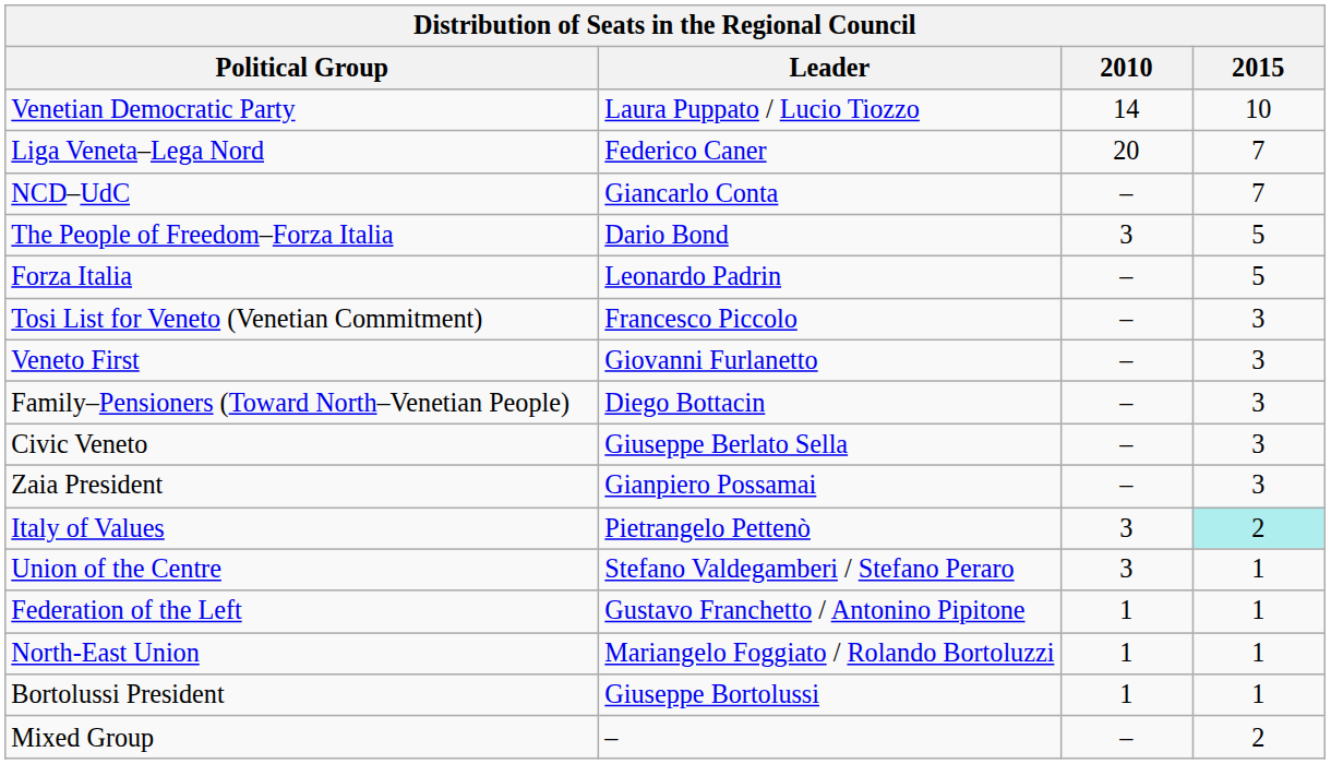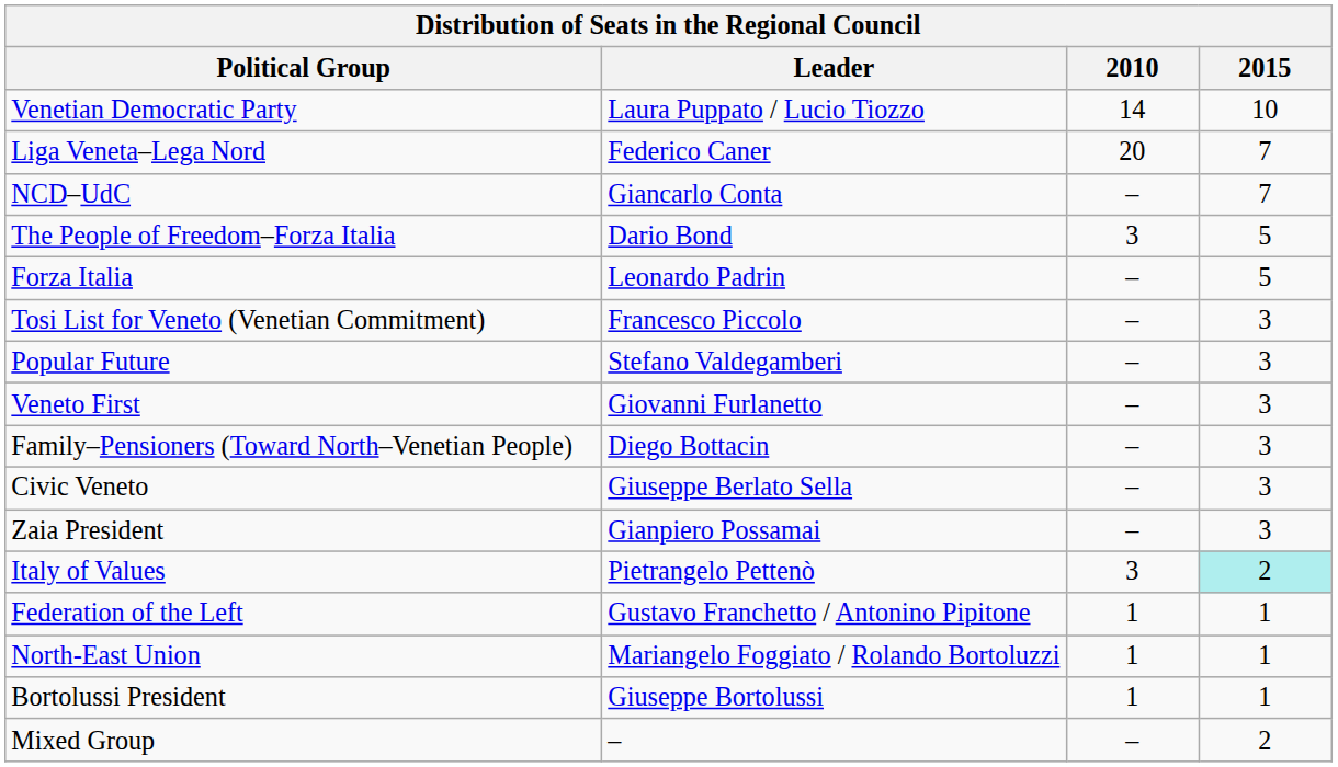 <table class="wikitable">
 <tr>
 <th colspan=4>Distribution of Seats in the Regional Council</th>
 </tr>
 <tr>
 <th width="45%" align="left">Political Group</th>
 <th width="35%" align="left">Leader</th>
 <th width="10%" align="center">2010</th>
 <th width="10%" align="center">2015</th>
 </tr>
 <tr>
 <td width="45%" align="left"><a href='#'>Venetian Democratic Party</a></td>
 <td width="35%" align="left"><a href='#'>Laura Puppato</a> / <a href='#'>Lucio Tiozzo</a></td>
 <td width="10%" align="center">14</td>
 <td width="10%" align="center">10</td>
 </tr>
 <tr>
 <td width="45%" align="left"><a href='#'>Liga Veneta</a>–<a href='#'>Lega Nord</a></td>
 <td width="35%" align="left"><a href='#'>Federico Caner</a></td>
 <td width="10%" align="center">20</td>
 <td width="10%" align="center">7</td>
 </tr>
 <tr>
 <td width="45%" align="left"><a href='#'>NCD</a>–<a href='#'>UdC</a></td>
 <td width="35%" align="left"><a href='#'>Giancarlo Conta</a></td>
 <td width="10%" align="center">–</td>
 <td width="10%" align="center">7</td>
 </tr>
 <tr>
 <td width="45%" align="left"><a href='#'>The People of Freedom</a>–<a href='#'>Forza Italia</a></td>
 <td width="35%" align="left"><a href='#'>Dario Bond</a></td>
 <td width="10%" align="center">3</td>
 <td width="10%" align="center">5</td>
 </tr>
 <tr>
 <td width="45%" align="left"><a href='#'>Forza Italia</a></td>
 <td width="35%" align="left"><a href='#'>Leonardo Padrin</a></td>
 <td width="10%" align="center">–</td>
 <td width="10%" align="center">5</td>
 </tr>
 <tr>
 <td width="45%" align="left"><a href='#'>Tosi List for Veneto</a> (Venetian Commitment)</td>
 <td width="35%" align="left"><a href='#'>Francesco Piccolo</a></td>
 <td width="10%" align="center">–</td>
 <td width="10%" align="center">3</td>
 </tr>
 <tr>
+<td width="45%" align="left"><a href='#'>Popular Future</a></td>
+<td width="35%" align="left"><a href='#'>Stefano Valdegamberi</a></td>
+<td width="10%" align="center">–</td>
+<td width="10%" align="center">3</td>
+</tr>
+<tr>
 <td width="45%" align="left"><a href='#'>Veneto First</a></td>
 <td width="35%" align="left"><a href='#'>Giovanni Furlanetto</a></td>
 <td width="10%" align="center">–</td>
 <td width="10%" align="center">3</td>
 </tr>
 <tr>
 <td width="45%" align="left">Family–<a href='#'>Pensioners</a> (<a href='#'>Toward North</a>–Venetian People)</td>
 <td width="35%" align="left"><a href='#'>Diego Bottacin</a></td>
 <td width="10%" align="center">–</td>
 <td width="10%" align="center">3</td>
 </tr>
 <tr>
 <td width="45%" align="left">Civic Veneto</td>
 <td width="35%" align="left"><a href='#'>Giuseppe Berlato Sella</a></td>
 <td width="10%" align="center">–</td>
 <td width="10%" align="center">3</td>
 </tr>
 <tr>
 <td width="45%" align="left">Zaia President</td>
 <td width="35%" align="left"><a href='#'>Gianpiero Possamai</a></td>
 <td width="10%" align="center">–</td>
 <td width="10%" align="center">3</td>
 </tr>
 <tr>
 <td width="45%" align="left"><a href='#'>Italy of Values</a></td>
 <td width="35%" align="left"><a href='#'>Pietrangelo Pettenò</a></td>
 <td width="10%" align="center">3</td>
 <td width="10%" align="center" style="background: paleturquoise;">2</td>
 </tr>
 <tr>
-<td width="45%" align="left"><a href='#'>Union of the Centre</a></td>
-<td width="35%" align="left"><a href='#'>Stefano Valdegamberi</a> / <a href='#'>Stefano Peraro</a></td>
-<td width="10%" align="center">3</td>
-<td width="10%" align="center">1</td>
-</tr>
-<tr>
 <td width="45%" align="left"><a href='#'>Federation of the Left</a></td>
 <td width="35%" align="left"><a href='#'>Gustavo Franchetto</a> / <a href='#'>Antonino Pipitone</a></td>
 <td width="10%" align="center">1</td>
 <td width="10%" align="center">1</td>
 </tr>
 <tr>
 <td width="45%" align="left"><a href='#'>North-East Union</a></td>
 <td width="35%" align="left"><a href='#'>Mariangelo Foggiato</a> / <a href='#'>Rolando Bortoluzzi</a></td>
 <td width="10%" align="center">1</td>
 <td width="10%" align="center">1</td>
 </tr>
 <tr>
 <td width="45%" align="left">Bortolussi President</td>
 <td width="35%" align="left"><a href='#'>Giuseppe Bortolussi</a></td>
 <td width="10%" align="center">1</td>
 <td width="10%" align="center">1</td>
 </tr>
 <tr>
 <td width="45%" align="left">Mixed Group</td>
 <td width="35%" align="left">–</td>
 <td width="10%" align="center">–</td>
 <td width="10%" align="center">2</td>
 </tr>
 </table>
